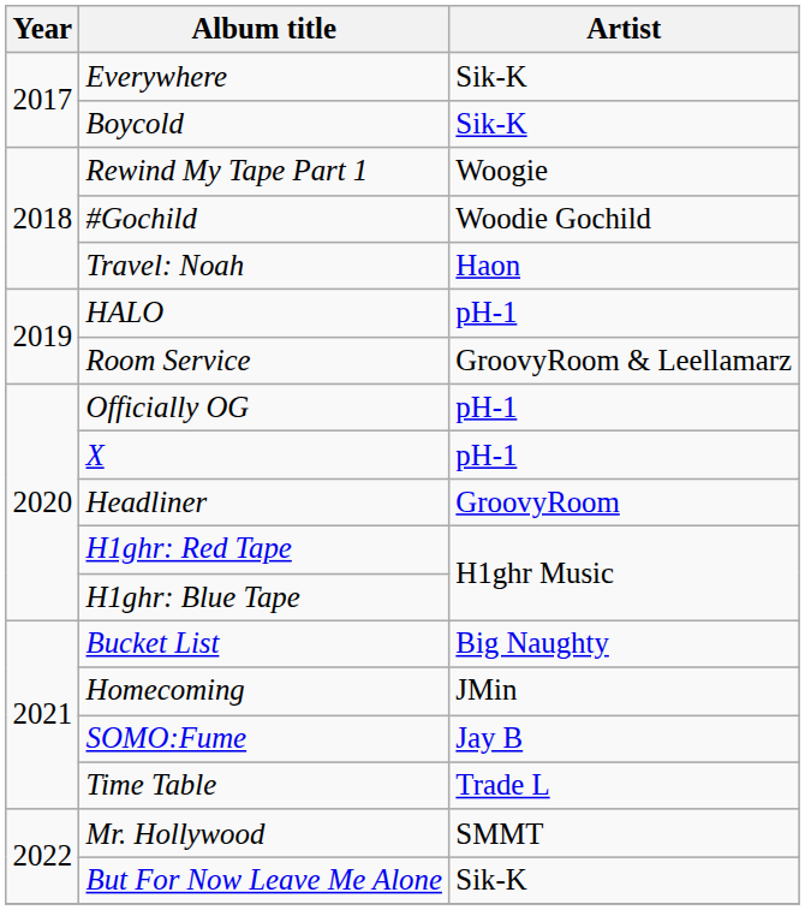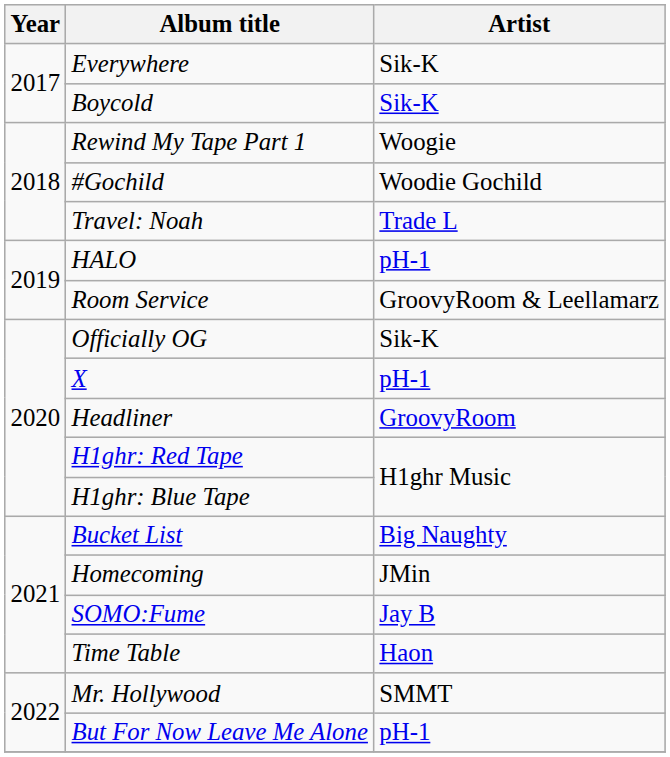 <table class="wikitable">
 <tr>
 <th>Year</th>
 <th>Album title</th>
 <th>Artist</th>
 </tr>
 <tr>
 <td rowspan="2">2017</td>
 <td><em>Everywhere</em></td>
 <td>Sik-K</td>
 </tr>
 <tr>
 <td><em>Boycold</em></td>
 <td><a href='#'>Sik-K</a></td>
 </tr>
 <tr>
 <td rowspan="3">2018</td>
 <td><em>Rewind My Tape Part 1</em></td>
 <td>Woogie</td>
 </tr>
 <tr>
 <td><em>#Gochild</em></td>
 <td>Woodie Gochild</td>
 </tr>
 <tr>
 <td><em>Travel: Noah</em></td>
-<td><a href='#'>Haon</a></td>
+<td><a href='#'>Trade L</a></td>
 </tr>
 <tr>
 <td rowspan="2">2019</td>
 <td><em>HALO</em></td>
 <td><a href='#'>pH-1</a></td>
 </tr>
 <tr>
 <td><em>Room Service</em></td>
 <td>GroovyRoom & Leellamarz</td>
 </tr>
 <tr>
 <td rowspan="5">2020</td>
 <td><em>Officially OG</em></td>
-<td><a href='#'>pH-1</a></td>
+<td>Sik-K</td>
 </tr>
 <tr>
 <td><a href='#'><em>X</em></a></td>
 <td><a href='#'>pH-1</a></td>
 </tr>
 <tr>
 <td><em>Headliner</em></td>
 <td><a href='#'>GroovyRoom</a></td>
 </tr>
 <tr>
 <td><em><a href='#'>H1ghr: Red Tape</a></em></td>
 <td rowspan="2">H1ghr Music</td>
 </tr>
 <tr>
 <td><em>H1ghr: Blue Tape</em></td>
 </tr>
 <tr>
 <td rowspan="4">2021</td>
 <td><a href='#'><em>Bucket List</em></a></td>
 <td><a href='#'>Big Naughty</a></td>
 </tr>
 <tr>
 <td><em>Homecoming</em></td>
 <td>JMin</td>
 </tr>
 <tr>
 <td><em><a href='#'>SOMO:Fume</a></em></td>
 <td><a href='#'>Jay B</a></td>
 </tr>
 <tr>
 <td><em>Time Table</em></td>
-<td><a href='#'>Trade L</a></td>
+<td><a href='#'>Haon</a></td>
 </tr>
 <tr>
 <td rowspan="2">2022</td>
 <td><em>Mr. Hollywood</em></td>
 <td>SMMT</td>
 </tr>
 <tr>
 <td><em><a href='#'>But For Now Leave Me Alone</a></em></td>
-<td>Sik-K</td>
+<td><a href='#'>pH-1</a></td>
 </tr>
 <tr>
 </tr>
 </table>
